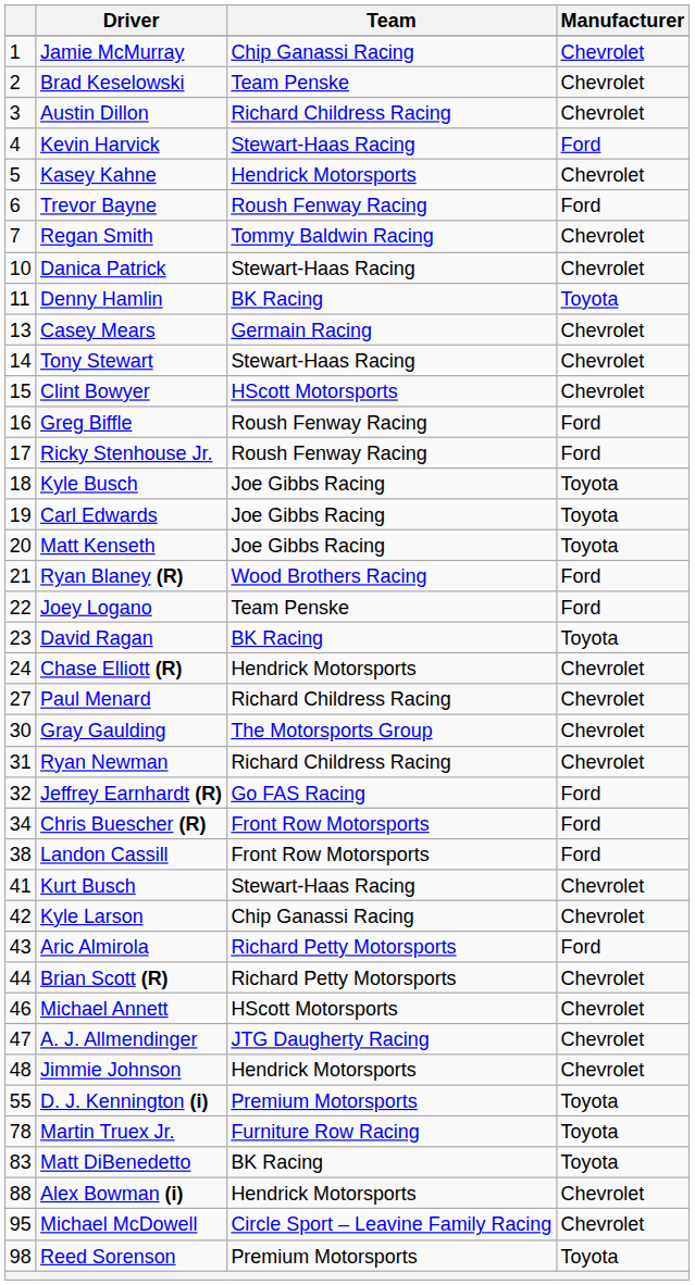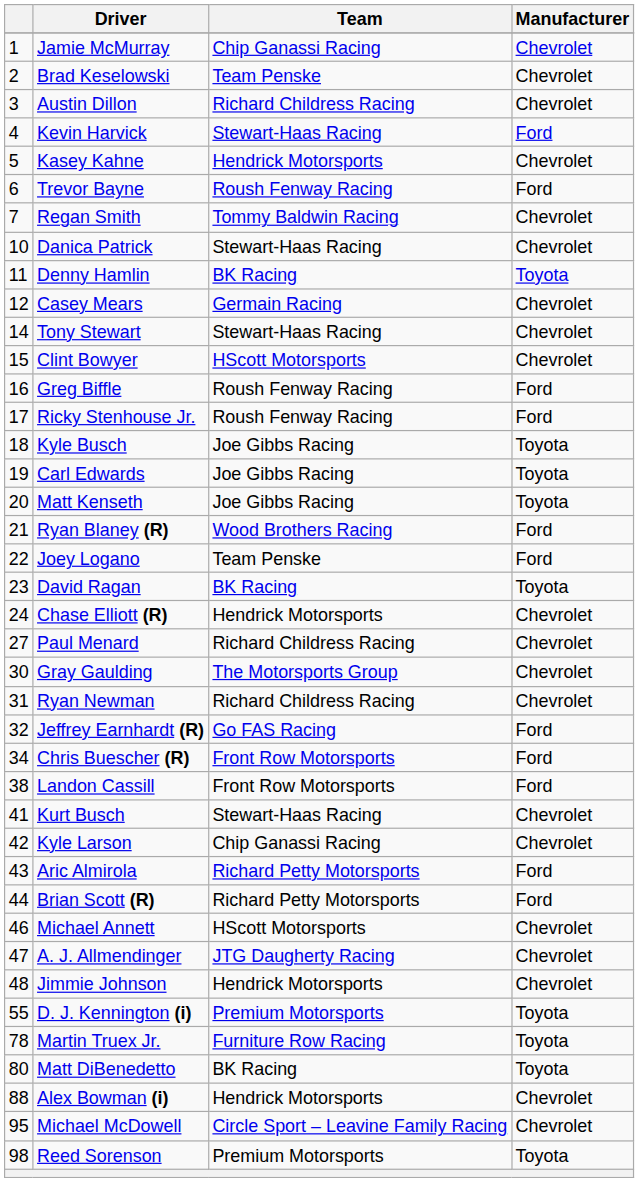 <table class="wikitable" style="font-size:95%">
 <tr>
 <th></th>
 <th>Driver</th>
 <th>Team</th>
 <th>Manufacturer</th>
 </tr>
 <tr>
 </tr>
 <tr>
 <td>1</td>
 <td><a href='#'>Jamie McMurray</a></td>
 <td><a href='#'>Chip Ganassi Racing</a></td>
 <td><a href='#'>Chevrolet</a></td>
 </tr>
 <tr>
 <td>2</td>
 <td><a href='#'>Brad Keselowski</a></td>
 <td><a href='#'>Team Penske</a></td>
 <td>Chevrolet</td>
 </tr>
 <tr>
 <td>3</td>
 <td><a href='#'>Austin Dillon</a></td>
 <td><a href='#'>Richard Childress Racing</a></td>
 <td>Chevrolet</td>
 </tr>
 <tr>
 <td>4</td>
 <td><a href='#'>Kevin Harvick</a></td>
 <td><a href='#'>Stewart-Haas Racing</a></td>
 <td><a href='#'>Ford</a></td>
 </tr>
 <tr>
 <td>5</td>
 <td><a href='#'>Kasey Kahne</a></td>
 <td><a href='#'>Hendrick Motorsports</a></td>
 <td>Chevrolet</td>
 </tr>
 <tr>
 <td>6</td>
 <td><a href='#'>Trevor Bayne</a></td>
 <td><a href='#'>Roush Fenway Racing</a></td>
 <td>Ford</td>
 </tr>
 <tr>
 <td>7</td>
 <td><a href='#'>Regan Smith</a></td>
 <td><a href='#'>Tommy Baldwin Racing</a></td>
 <td>Chevrolet</td>
 </tr>
 <tr>
 <td>10</td>
 <td><a href='#'>Danica Patrick</a></td>
 <td>Stewart-Haas Racing</td>
 <td>Chevrolet</td>
 </tr>
 <tr>
 <td>11</td>
 <td><a href='#'>Denny Hamlin</a></td>
 <td><a href='#'>BK Racing</a></td>
 <td><a href='#'>Toyota</a></td>
 </tr>
 <tr>
-<td>13</td>
+<td>12</td>
 <td><a href='#'>Casey Mears</a></td>
 <td><a href='#'>Germain Racing</a></td>
 <td>Chevrolet</td>
 </tr>
 <tr>
 <td>14</td>
 <td><a href='#'>Tony Stewart</a></td>
 <td>Stewart-Haas Racing</td>
 <td>Chevrolet</td>
 </tr>
 <tr>
 <td>15</td>
 <td><a href='#'>Clint Bowyer</a></td>
 <td><a href='#'>HScott Motorsports</a></td>
 <td>Chevrolet</td>
 </tr>
 <tr>
 <td>16</td>
 <td><a href='#'>Greg Biffle</a></td>
 <td>Roush Fenway Racing</td>
 <td>Ford</td>
 </tr>
 <tr>
 <td>17</td>
 <td><a href='#'>Ricky Stenhouse Jr.</a></td>
 <td>Roush Fenway Racing</td>
 <td>Ford</td>
 </tr>
 <tr>
 <td>18</td>
 <td><a href='#'>Kyle Busch</a></td>
 <td>Joe Gibbs Racing</td>
 <td>Toyota</td>
 </tr>
 <tr>
 <td>19</td>
 <td><a href='#'>Carl Edwards</a></td>
 <td>Joe Gibbs Racing</td>
 <td>Toyota</td>
 </tr>
 <tr>
 <td>20</td>
 <td><a href='#'>Matt Kenseth</a></td>
 <td>Joe Gibbs Racing</td>
 <td>Toyota</td>
 </tr>
 <tr>
 <td>21</td>
 <td><a href='#'>Ryan Blaney</a> <strong>(R)</strong></td>
 <td><a href='#'>Wood Brothers Racing</a></td>
 <td>Ford</td>
 </tr>
 <tr>
 <td>22</td>
 <td><a href='#'>Joey Logano</a></td>
 <td>Team Penske</td>
 <td>Ford</td>
 </tr>
 <tr>
 <td>23</td>
 <td><a href='#'>David Ragan</a></td>
 <td><a href='#'>BK Racing</a></td>
 <td>Toyota</td>
 </tr>
 <tr>
 <td>24</td>
 <td><a href='#'>Chase Elliott</a> <strong>(R)</strong></td>
 <td>Hendrick Motorsports</td>
 <td>Chevrolet</td>
 </tr>
 <tr>
 <td>27</td>
 <td><a href='#'>Paul Menard</a></td>
 <td>Richard Childress Racing</td>
 <td>Chevrolet</td>
 </tr>
 <tr>
 <td>30</td>
 <td><a href='#'>Gray Gaulding</a></td>
 <td><a href='#'>The Motorsports Group</a></td>
 <td>Chevrolet</td>
 </tr>
 <tr>
 <td>31</td>
 <td><a href='#'>Ryan Newman</a></td>
 <td>Richard Childress Racing</td>
 <td>Chevrolet</td>
 </tr>
 <tr>
 <td>32</td>
 <td><a href='#'>Jeffrey Earnhardt</a> <strong>(R)</strong></td>
 <td><a href='#'>Go FAS Racing</a></td>
 <td>Ford</td>
 </tr>
 <tr>
 <td>34</td>
 <td><a href='#'>Chris Buescher</a> <strong>(R)</strong></td>
 <td><a href='#'>Front Row Motorsports</a></td>
 <td>Ford</td>
 </tr>
 <tr>
 <td>38</td>
 <td><a href='#'>Landon Cassill</a></td>
 <td>Front Row Motorsports</td>
 <td>Ford</td>
 </tr>
 <tr>
 <td>41</td>
 <td><a href='#'>Kurt Busch</a></td>
 <td>Stewart-Haas Racing</td>
 <td>Chevrolet</td>
 </tr>
 <tr>
 <td>42</td>
 <td><a href='#'>Kyle Larson</a></td>
 <td>Chip Ganassi Racing</td>
 <td>Chevrolet</td>
 </tr>
 <tr>
 <td>43</td>
 <td><a href='#'>Aric Almirola</a></td>
 <td><a href='#'>Richard Petty Motorsports</a></td>
 <td>Ford</td>
 </tr>
 <tr>
 <td>44</td>
 <td><a href='#'>Brian Scott</a> <strong>(R)</strong></td>
 <td>Richard Petty Motorsports</td>
-<td>Chevrolet</td>
+<td>Ford</td>
 </tr>
 <tr>
 <td>46</td>
 <td><a href='#'>Michael Annett</a></td>
 <td>HScott Motorsports</td>
 <td>Chevrolet</td>
 </tr>
 <tr>
 <td>47</td>
 <td><a href='#'>A. J. Allmendinger</a></td>
 <td><a href='#'>JTG Daugherty Racing</a></td>
 <td>Chevrolet</td>
 </tr>
 <tr>
 <td>48</td>
 <td><a href='#'>Jimmie Johnson</a></td>
 <td>Hendrick Motorsports</td>
 <td>Chevrolet</td>
 </tr>
 <tr>
 <td>55</td>
 <td><a href='#'>D. J. Kennington</a> <strong>(i)</strong></td>
 <td><a href='#'>Premium Motorsports</a></td>
 <td>Toyota</td>
 </tr>
 <tr>
 <td>78</td>
 <td><a href='#'>Martin Truex Jr.</a></td>
 <td><a href='#'>Furniture Row Racing</a></td>
 <td>Toyota</td>
 </tr>
 <tr>
-<td>83</td>
+<td>80</td>
 <td><a href='#'>Matt DiBenedetto</a></td>
 <td>BK Racing</td>
 <td>Toyota</td>
 </tr>
 <tr>
 <td>88</td>
 <td><a href='#'>Alex Bowman</a> <strong>(i)</strong></td>
 <td>Hendrick Motorsports</td>
 <td>Chevrolet</td>
 </tr>
 <tr>
 <td>95</td>
 <td><a href='#'>Michael McDowell</a></td>
 <td><a href='#'>Circle Sport – Leavine Family Racing</a></td>
 <td>Chevrolet</td>
 </tr>
 <tr>
 <td>98</td>
 <td><a href='#'>Reed Sorenson</a></td>
 <td>Premium Motorsports</td>
 <td>Toyota</td>
 </tr>
 <tr>
 <th colspan="4"></th>
 </tr>
 </table>
